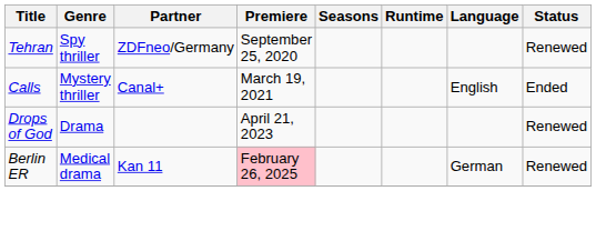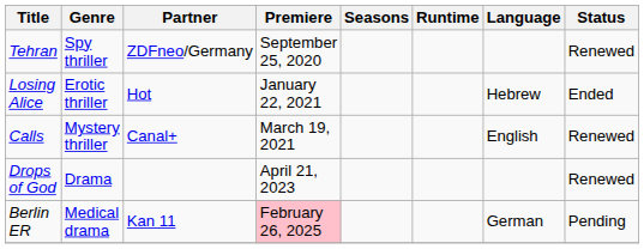 <table class="wikitable sortable" style="width:100%">
 <tr>
 <th>Title</th>
 <th>Genre</th>
 <th>Partner</th>
 <th>Premiere</th>
 <th>Seasons</th>
 <th>Runtime</th>
 <th>Language</th>
 <th>Status</th>
 </tr>
 <tr>
 <td><em><a href='#'>Tehran</a></em></td>
 <td><a href='#'>Spy</a> <a href='#'>thriller</a></td>
 <td><a href='#'>ZDFneo</a>/Germany</td>
 <td>September 25, 2020</td>
 <td></td>
 <td></td>
 <td></td>
 <td>Renewed</td>
 </tr>
 <tr>
+<td><em><a href='#'>Losing Alice</a></em></td>
+<td><a href='#'>Erotic thriller</a></td>
+<td><a href='#'>Hot</a></td>
+<td>January 22, 2021</td>
+<td></td>
+<td></td>
+<td>Hebrew</td>
+<td>Ended</td>
+</tr>
+<tr>
 <td><em><a href='#'>Calls</a></em></td>
 <td><a href='#'>Mystery</a> <a href='#'>thriller</a></td>
 <td><a href='#'>Canal+</a></td>
 <td>March 19, 2021</td>
 <td></td>
 <td></td>
 <td>English</td>
-<td>Ended</td>
+<td>Renewed</td>
 </tr>
 <tr>
 <td><em><a href='#'>Drops of God</a></em></td>
 <td><a href='#'>Drama</a></td>
 <td></td>
 <td>April 21, 2023</td>
 <td></td>
 <td></td>
 <td></td>
 <td>Renewed</td>
 </tr>
 <tr>
 <td><em>Berlin ER</em></td>
 <td><a href='#'>Medical drama</a></td>
 <td><a href='#'>Kan 11</a></td>
 <td style="background: pink;">February 26, 2025</td>
 <td></td>
 <td></td>
 <td>German</td>
-<td>Renewed</td>
+<td>Pending</td>
 </tr>
 <tr>
 </tr>
 </table>
